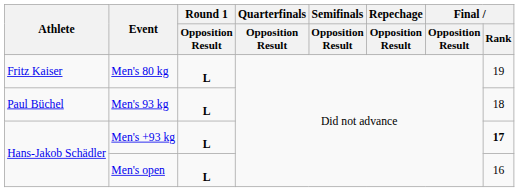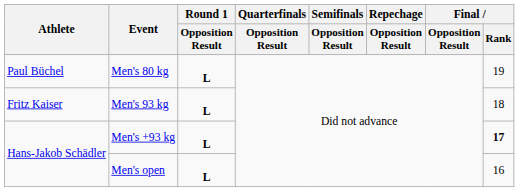 <table class="wikitable" style="font-size:90%">
 <tr>
 <th rowspan="2">Athlete</th>
 <th rowspan="2">Event</th>
 <th>Round 1</th>
 <th>Quarterfinals</th>
 <th>Semifinals</th>
 <th>Repechage</th>
 <th colspan="2">Final / </th>
 </tr>
 <tr style="font-size:95%">
 <th>Opposition<br>Result</th>
 <th>Opposition<br>Result</th>
 <th>Opposition<br>Result</th>
 <th>Opposition<br>Result</th>
 <th>Opposition<br>Result</th>
 <th>Rank</th>
 </tr>
 <tr align="center">
-<td align="left"><a href='#'>Fritz Kaiser</a></td>
+<td align="left"><a href='#'>Paul Büchel</a></td>
 <td align="left"><a href='#'>Men's 80 kg</a></td>
 <td><br> <strong>L</strong></td>
 <td colspan="4" rowspan="4">Did not advance</td>
 <td>19</td>
 </tr>
 <tr align="center">
-<td align="left"><a href='#'>Paul Büchel</a></td>
+<td align="left"><a href='#'>Fritz Kaiser</a></td>
 <td align="left"><a href='#'>Men's 93 kg</a></td>
 <td><br> <strong>L</strong></td>
 <td>18</td>
 </tr>
 <tr align="center">
 <td rowspan="2" align="left"><a href='#'>Hans-Jakob Schädler</a></td>
 <td align="left"><a href='#'>Men's +93 kg</a></td>
 <td><br> <strong>L</strong></td>
 <td><strong>17</strong></td>
 </tr>
 <tr align="center">
 <td align="left"><a href='#'>Men's open</a></td>
 <td><br><strong>L</strong></td>
 <td>16</td>
 </tr>
 </table>
